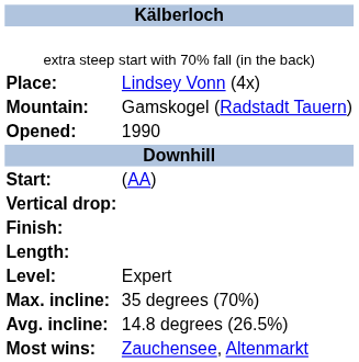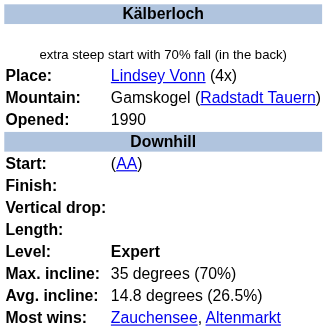 <table border=0 class="toccolours float-right" align="right" style="margin:0 0 0.5em 1em; font-size: 85%;">
 <tr>
 <th bgcolor=#b0c4de colspan=2 align="center">Kälberloch</th>
 </tr>
 <tr>
 <td align="center" colspan=2><br><small>extra steep start with 70% fall (in the back)</small></td>
 </tr>
 <tr>
 <td><strong>Place:</strong></td>
 <td> <a href='#'>Lindsey Vonn</a> (4x)</td>
 </tr>
 <tr>
 <td><strong>Mountain:</strong></td>
 <td>Gamskogel (<a href='#'>Radstadt Tauern</a>)</td>
 </tr>
 <tr>
 <td><strong>Opened:</strong></td>
 <td>1990</td>
 </tr>
 <tr>
 <th bgcolor=#b0c4de colspan=2 align="center">Downhill</th>
 </tr>
 <tr>
 <td><strong>Start:</strong></td>
 <td> (<a href='#'>AA</a>)</td>
 </tr>
 <tr>
-<td><strong>Vertical drop:</strong></td>
+<td><strong>Finish:</strong></td>
 <td></td>
 </tr>
 <tr>
-<td><strong>Finish:</strong></td>
+<td><strong>Vertical drop:</strong></td>
 <td></td>
 </tr>
 <tr>
 <td><strong>Length:</strong></td>
 <td></td>
 </tr>
 <tr>
 <td><strong>Level:</strong></td>
-<td> Expert</td>
+<td><strong> Expert</strong></td>
 </tr>
 <tr>
 <td><strong>Max. incline:</strong></td>
 <td>35 degrees (70%)</td>
 </tr>
 <tr>
 <td><strong>Avg. incline:</strong></td>
 <td>14.8 degrees (26.5%)</td>
 </tr>
 <tr>
 <td><strong>Most wins:</strong></td>
 <td> <a href='#'>Zauchensee</a>, <a href='#'>Altenmarkt</a></td>
 </tr>
 </table>
